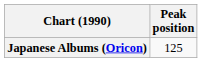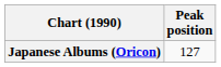 <table class="wikitable sortable plainrowheaders" style="text-align:center">
 <tr>
 <th scope="col">Chart (1990)</th>
 <th scope="col">Peak<br>position</th>
 </tr>
 <tr>
 <th scope="row">Japanese Albums (<a href='#'>Oricon</a>)</th>
-<td style="text-align:center;">125</td>
+<td style="text-align:center;">127</td>
 </tr>
 </table>
